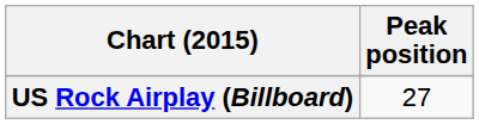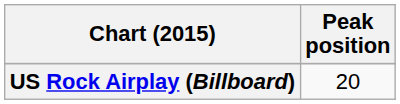 <table class="wikitable sortable plainrowheaders">
 <tr>
 <th scope="col">Chart (2015)</th>
 <th scope="col">Peak<br>position</th>
 </tr>
 <tr>
 </tr>
 <tr>
 <th scope="row">US <a href='#'>Rock Airplay</a> (<em>Billboard</em>)</th>
-<td style="text-align:center;">27</td>
+<td style="text-align:center;">20</td>
 </tr>
 </table>
